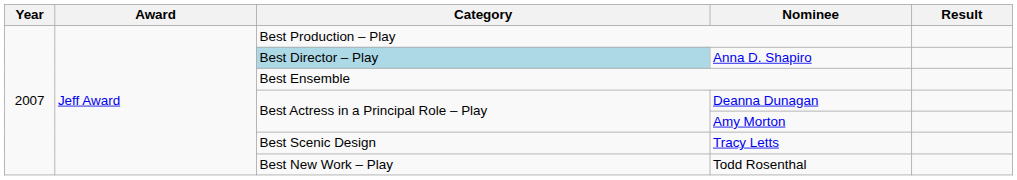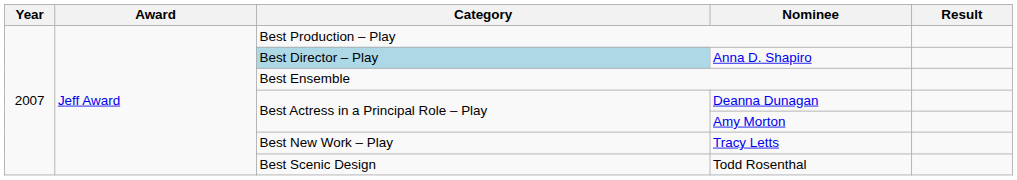 <table class="wikitable" style="width:95%;">
 <tr>
 <th style="width:5%;">Year</th>
 <th style="width:20%;">Award</th>
 <th style="width:45%;">Category</th>
 <th style="width:20%;">Nominee</th>
 <th style="width:10%;">Result</th>
 </tr>
 <tr>
 <td rowspan="7" style="text-align:center;">2007</td>
 <td rowspan=7><a href='#'>Jeff Award</a></td>
 <td colspan=2>Best Production – Play</td>
 <td></td>
 </tr>
 <tr>
 <td style="background: lightblue;">Best Director – Play</td>
 <td><a href='#'>Anna D. Shapiro</a></td>
 <td></td>
 </tr>
 <tr>
 <td colspan=2>Best Ensemble</td>
 <td></td>
 </tr>
 <tr>
 <td rowspan=2>Best Actress in a Principal Role – Play</td>
 <td><a href='#'>Deanna Dunagan</a></td>
 <td></td>
 </tr>
 <tr>
 <td><a href='#'>Amy Morton</a></td>
 <td></td>
 </tr>
 <tr>
-<td>Best Scenic Design</td>
+<td>Best New Work – Play</td>
 <td><a href='#'>Tracy Letts</a></td>
 <td></td>
 </tr>
 <tr>
-<td>Best New Work – Play</td>
+<td>Best Scenic Design</td>
 <td>Todd Rosenthal</td>
 <td></td>
 </tr>
 </table>
